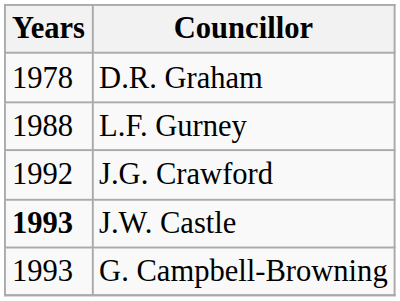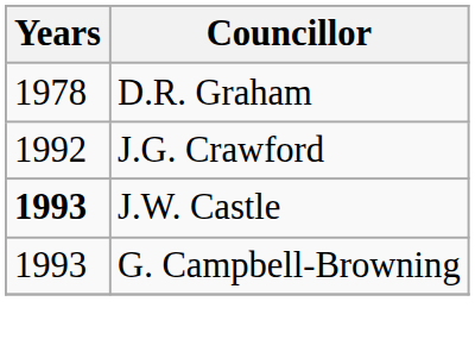 <table class="wikitable mw-collapsible">
 <tr>
 <th>Years</th>
 <th>Councillor</th>
 </tr>
 <tr>
 <td>1978</td>
 <td>D.R. Graham</td>
-</tr>
-<tr>
-<td>1988</td>
-<td>L.F. Gurney</td>
 </tr>
 <tr>
 <td>1992</td>
 <td>J.G. Crawford</td>
 </tr>
 <tr>
 <td><strong>1993</strong></td>
 <td>J.W. Castle</td>
 </tr>
 <tr>
 <td>1993</td>
 <td>G. Campbell-Browning</td>
 </tr>
 <tr>
 </tr>
 </table>
